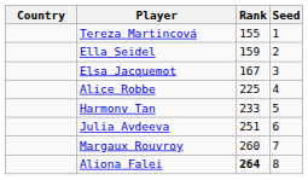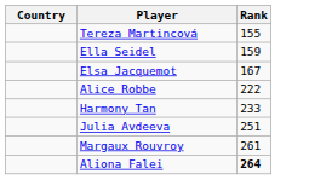 <table class="wikitable">
 <tr>
 <th width="75">Country</th>
 <th width="175">Player</th>
 <th>Rank</th>
-<th>Seed</th>
 </tr>
 <tr>
 <td></td>
 <td><a href='#'>Tereza Martincová</a></td>
 <td>155</td>
-<td>1</td>
 </tr>
 <tr>
 <td></td>
 <td><a href='#'>Ella Seidel</a></td>
 <td>159</td>
-<td>2</td>
 </tr>
 <tr>
 <td></td>
 <td><a href='#'>Elsa Jacquemot</a></td>
 <td>167</td>
-<td>3</td>
 </tr>
 <tr>
 <td></td>
 <td><a href='#'>Alice Robbe</a></td>
-<td>225</td>
-<td>4</td>
+<td>222</td>
 </tr>
 <tr>
 <td></td>
 <td><a href='#'>Harmony Tan</a></td>
 <td>233</td>
-<td>5</td>
 </tr>
 <tr>
 <td></td>
 <td><a href='#'>Julia Avdeeva</a></td>
 <td>251</td>
-<td>6</td>
 </tr>
 <tr>
 <td></td>
 <td><a href='#'>Margaux Rouvroy</a></td>
-<td>260</td>
-<td>7</td>
+<td>261</td>
 </tr>
 <tr>
 <td></td>
 <td><a href='#'>Aliona Falei</a></td>
 <td><strong>264</strong></td>
-<td>8</td>
 </tr>
 </table>
